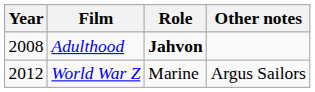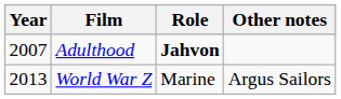 <table class="wikitable">
 <tr style="background:#b0c4de; text-align:center;">
 <th>Year</th>
 <th>Film</th>
 <th>Role</th>
 <th>Other notes</th>
 </tr>
 <tr>
-<td>2008</td>
+<td>2007</td>
 <td><em><a href='#'>Adulthood</a></em></td>
 <td><strong>Jahvon</strong></td>
 <td></td>
 </tr>
 <tr>
-<td>2012</td>
+<td>2013</td>
 <td><em><a href='#'>World War Z</a></em></td>
 <td>Marine</td>
 <td>Argus Sailors</td>
 </tr>
 </table>
